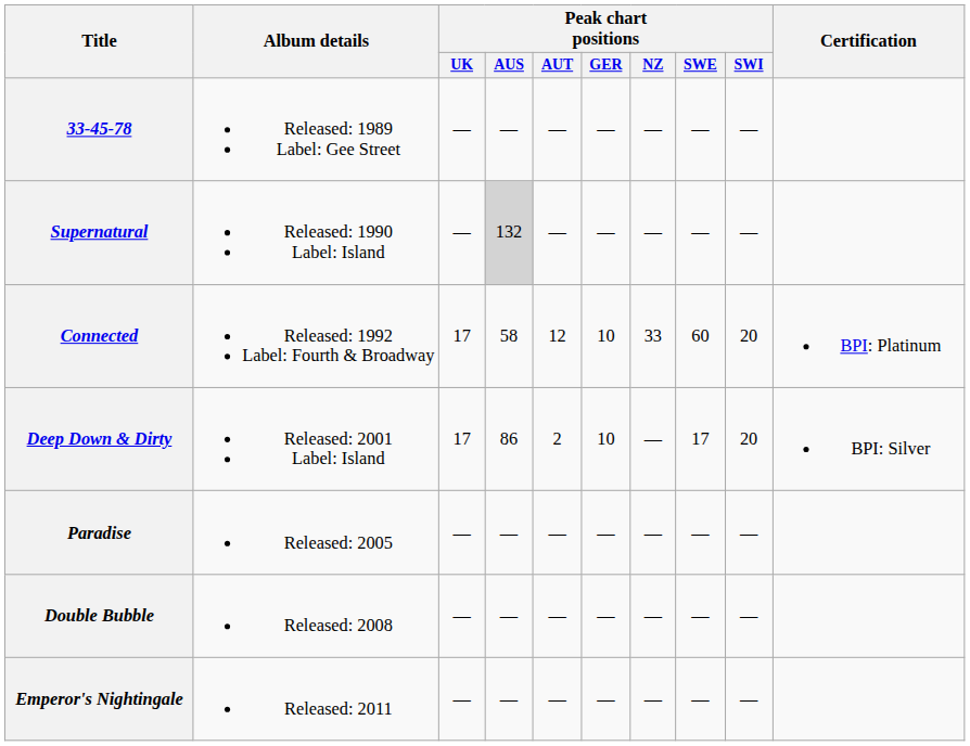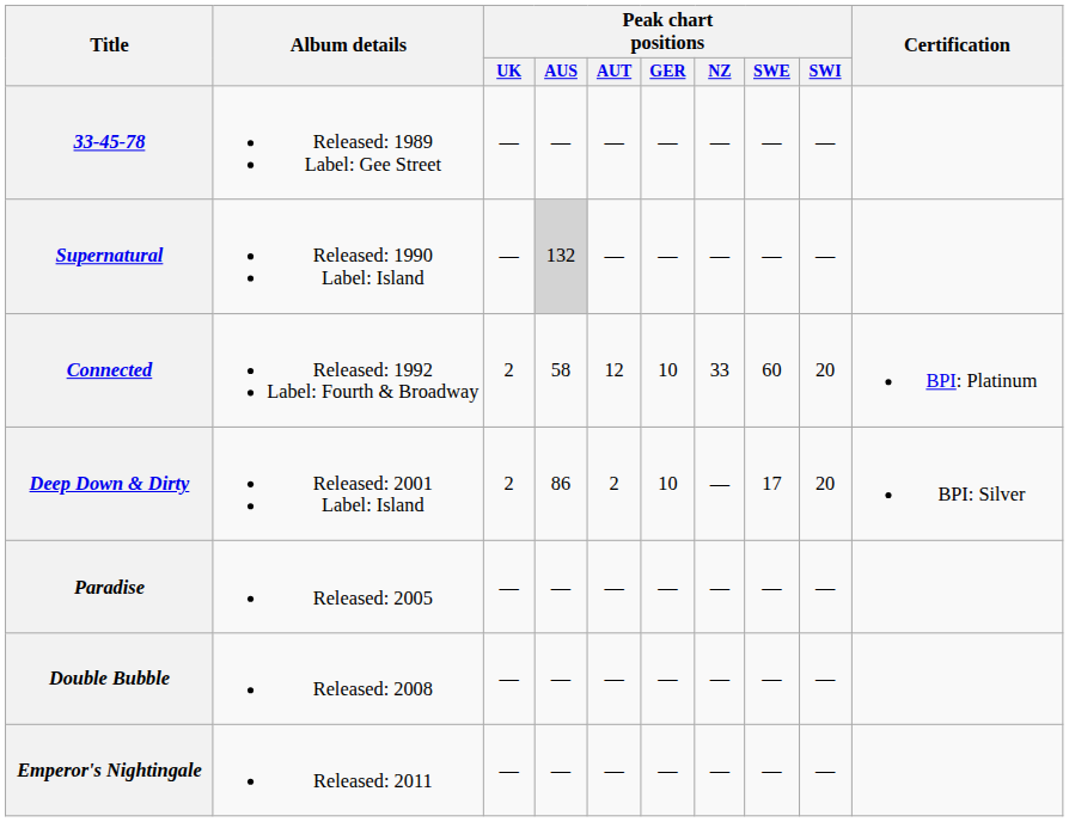 <table class="wikitable plainrowheaders" style="text-align:center;" border="1">
 <tr>
 <th scope="col" rowspan="2" style="width:12em;">Title</th>
 <th scope="col" rowspan="2" style="width:16em;">Album details</th>
 <th scope="col" colspan="7">Peak chart<br>positions</th>
 <th scope="col" rowspan="2" style="width:12em;">Certification</th>
 </tr>
 <tr>
 <th scope="col" style="width:3em; font-size:85%"><a href='#'>UK</a><br></th>
 <th scope="col" style="width:3em; font-size:85%"><a href='#'>AUS</a><br></th>
 <th scope="col" style="width:3em; font-size:85%"><a href='#'>AUT</a></th>
 <th scope="col" style="width:3em; font-size:85%"><a href='#'>GER</a></th>
 <th scope="col" style="width:3em; font-size:85%"><a href='#'>NZ</a></th>
 <th scope="col" style="width:3em; font-size:85%"><a href='#'>SWE</a></th>
 <th scope="col" style="width:3em; font-size:85%"><a href='#'>SWI</a></th>
 </tr>
 <tr>
 <th scope="row"><em><a href='#'>33-45-78</a></em></th>
 <td><br><ul><li>Released: 1989</li><li>Label: Gee Street</li></ul></td>
 <td>—</td>
 <td>—</td>
 <td>—</td>
 <td>—</td>
 <td>—</td>
 <td>—</td>
 <td>—</td>
 <td></td>
 </tr>
 <tr>
 <th scope="row"><em><a href='#'>Supernatural</a></em></th>
 <td><br><ul><li>Released: 1990</li><li>Label: Island</li></ul></td>
 <td>—</td>
 <td style="background: lightgrey;">132</td>
 <td>—</td>
 <td>—</td>
 <td>—</td>
 <td>—</td>
 <td>—</td>
 <td></td>
 </tr>
 <tr>
 <th scope="row"><em><a href='#'>Connected</a></em></th>
 <td><br><ul><li>Released: 1992</li><li>Label: Fourth & Broadway</li></ul></td>
-<td>17</td>
+<td>2</td>
 <td>58</td>
 <td>12</td>
 <td>10</td>
 <td>33</td>
 <td>60</td>
 <td>20</td>
 <td><br><ul><li><a href='#'>BPI</a>: Platinum</li></ul></td>
 </tr>
 <tr>
 <th scope="row"><em><a href='#'>Deep Down & Dirty</a></em></th>
 <td><br><ul><li>Released: 2001</li><li>Label: Island</li></ul></td>
-<td>17</td>
+<td>2</td>
 <td>86</td>
 <td>2</td>
 <td>10</td>
 <td>—</td>
 <td>17</td>
 <td>20</td>
 <td><br><ul><li>BPI: Silver</li></ul></td>
 </tr>
 <tr>
 <th scope="row"><em>Paradise</em></th>
 <td><br><ul><li>Released: 2005</li></ul></td>
 <td>—</td>
 <td>—</td>
 <td>—</td>
 <td>—</td>
 <td>—</td>
 <td>—</td>
 <td>—</td>
 <td></td>
 </tr>
 <tr>
 <th scope="row"><em>Double Bubble</em></th>
 <td><br><ul><li>Released: 2008</li></ul></td>
 <td>—</td>
 <td>—</td>
 <td>—</td>
 <td>—</td>
 <td>—</td>
 <td>—</td>
 <td>—</td>
 <td></td>
 </tr>
 <tr>
 <th scope="row"><em>Emperor's Nightingale</em></th>
 <td><br><ul><li>Released: 2011</li></ul></td>
 <td>—</td>
 <td>—</td>
 <td>—</td>
 <td>—</td>
 <td>—</td>
 <td>—</td>
 <td>—</td>
 <td></td>
 </tr>
 </table>
